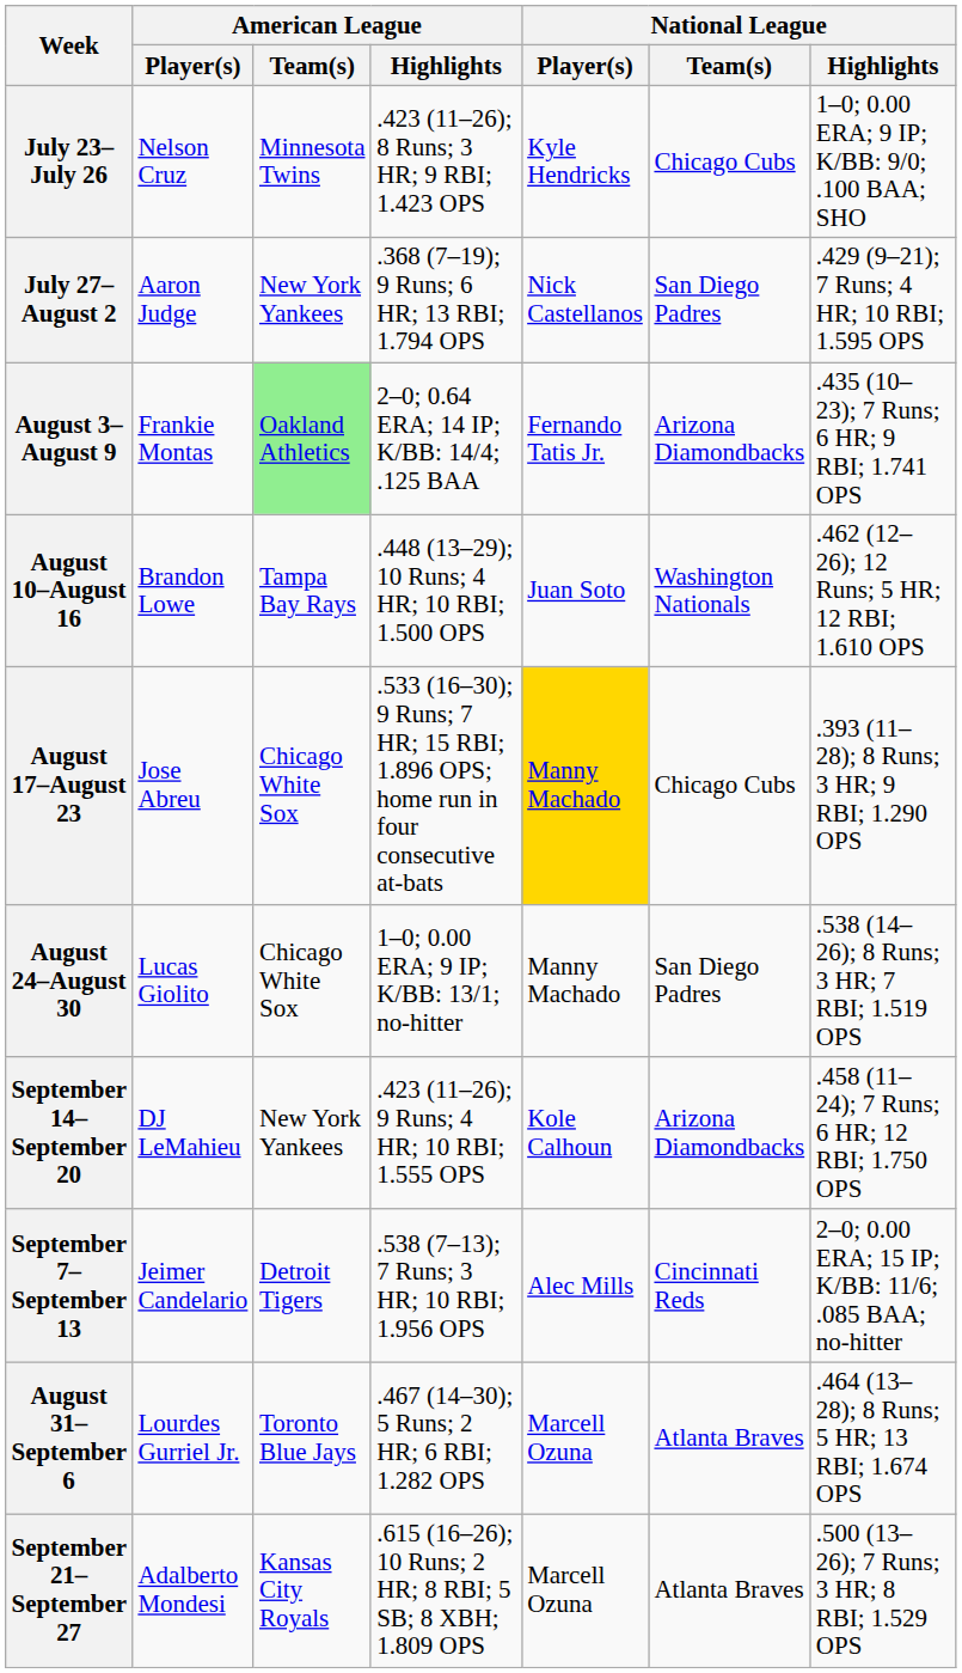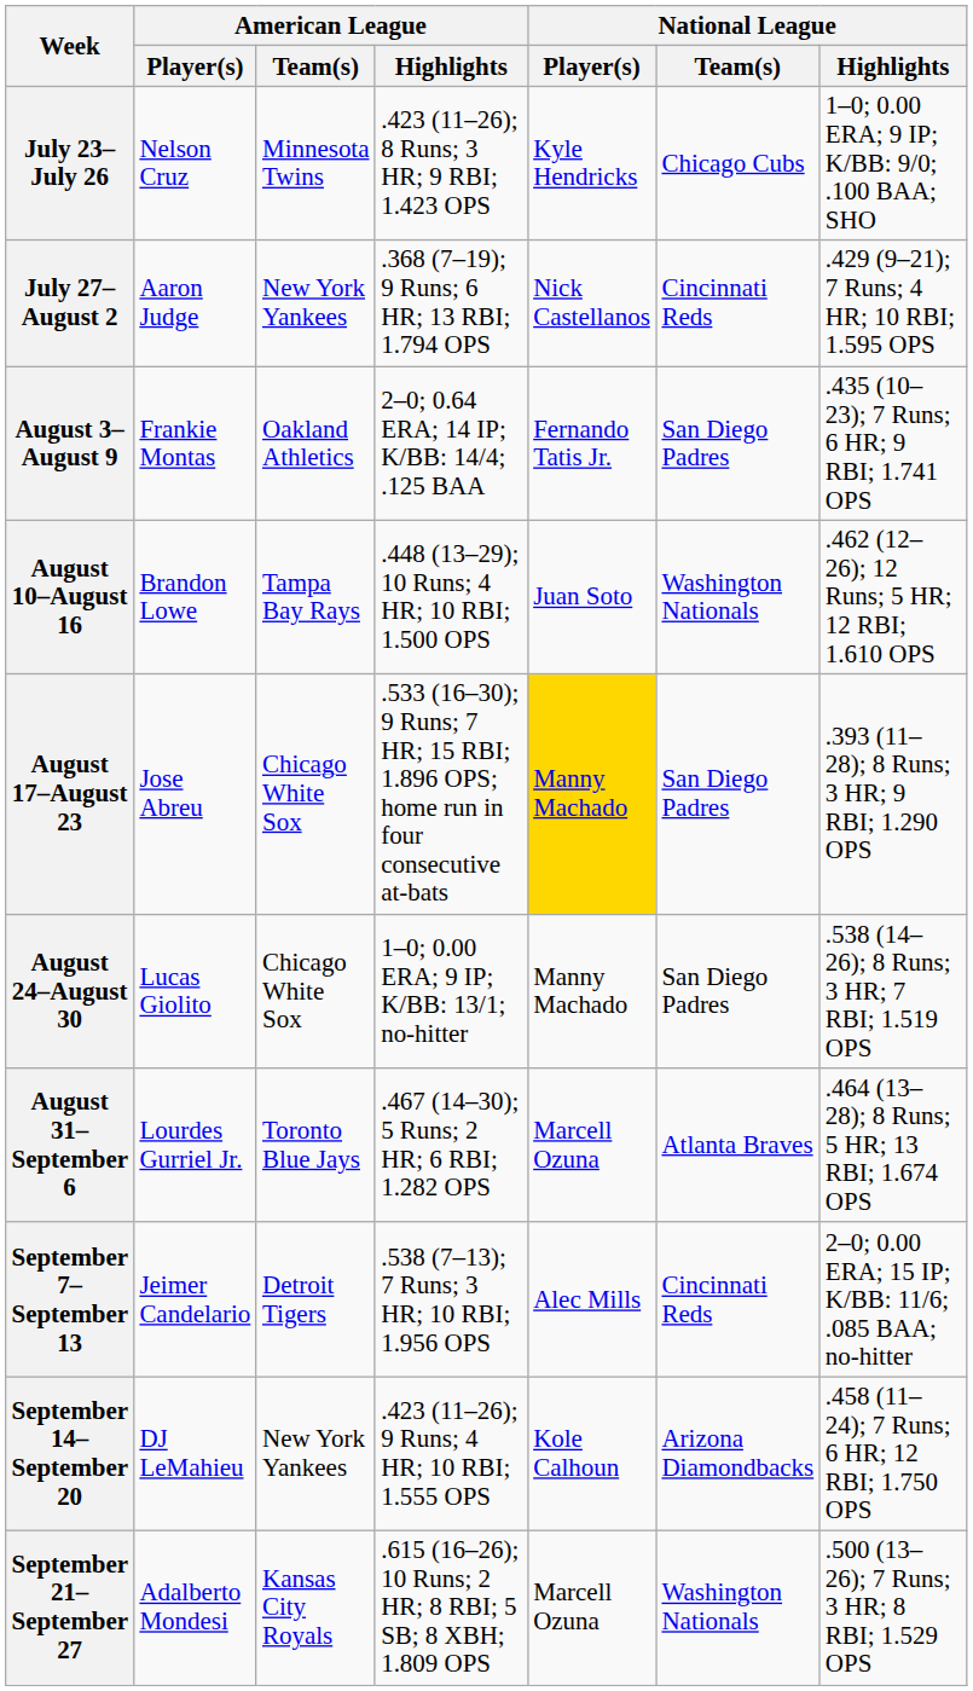 <table class="wikitable plainrowheaders">
 <tr>
 <th rowspan=2>Week</th>
 <th colspan=3>American League</th>
 <th colspan=3>National League</th>
 </tr>
 <tr>
 <th>Player(s)</th>
 <th>Team(s)</th>
 <th width=22%>Highlights</th>
 <th>Player(s)</th>
 <th>Team(s)</th>
 <th width=22%>Highlights</th>
 </tr>
 <tr>
 <th scope="row">July 23–July 26</th>
 <td><a href='#'>Nelson Cruz</a></td>
 <td><a href='#'>Minnesota Twins</a></td>
 <td>.423 (11–26); 8 Runs; 3 HR; 9 RBI; 1.423 OPS</td>
 <td><a href='#'>Kyle Hendricks</a></td>
 <td><a href='#'>Chicago Cubs</a></td>
 <td>1–0; 0.00 ERA; 9 IP; K/BB: 9/0; .100 BAA; SHO</td>
 </tr>
 <tr>
 <th scope="row">July 27–August 2</th>
 <td><a href='#'>Aaron Judge</a></td>
 <td><a href='#'>New York Yankees</a></td>
 <td>.368 (7–19); 9 Runs; 6 HR; 13 RBI; 1.794 OPS</td>
 <td><a href='#'>Nick Castellanos</a></td>
-<td><a href='#'>San Diego Padres</a></td>
+<td><a href='#'>Cincinnati Reds</a></td>
 <td>.429 (9–21); 7 Runs; 4 HR; 10 RBI; 1.595 OPS</td>
 </tr>
 <tr>
 <th scope="row">August 3–August 9</th>
 <td><a href='#'>Frankie Montas</a></td>
-<td style="background: lightgreen;"><a href='#'>Oakland Athletics</a></td>
+<td><a href='#'>Oakland Athletics</a></td>
 <td>2–0; 0.64 ERA; 14 IP; K/BB: 14/4; .125 BAA</td>
 <td><a href='#'>Fernando Tatis Jr.</a></td>
-<td><a href='#'>Arizona Diamondbacks</a></td>
+<td><a href='#'>San Diego Padres</a></td>
 <td>.435 (10–23); 7 Runs; 6 HR; 9 RBI; 1.741 OPS</td>
 </tr>
 <tr>
 <th scope="row">August 10–August 16</th>
 <td><a href='#'>Brandon Lowe</a></td>
 <td><a href='#'>Tampa Bay Rays</a></td>
 <td>.448 (13–29); 10 Runs; 4 HR; 10 RBI; 1.500 OPS</td>
 <td><a href='#'>Juan Soto</a></td>
 <td><a href='#'>Washington Nationals</a></td>
 <td>.462 (12–26); 12 Runs; 5 HR; 12 RBI; 1.610 OPS</td>
 </tr>
 <tr>
 <th scope="row">August 17–August 23</th>
 <td><a href='#'>Jose Abreu</a></td>
 <td><a href='#'>Chicago White Sox</a></td>
 <td>.533 (16–30); 9 Runs; 7 HR; 15 RBI; 1.896 OPS; home run in four consecutive at-bats</td>
 <td style="background: gold;"><a href='#'>Manny Machado</a></td>
-<td>Chicago Cubs</td>
+<td><a href='#'>San Diego Padres</a></td>
 <td>.393 (11–28); 8 Runs; 3 HR; 9 RBI; 1.290 OPS</td>
 </tr>
 <tr>
 <th scope="row">August 24–August 30</th>
 <td><a href='#'>Lucas Giolito</a></td>
 <td>Chicago White Sox</td>
 <td>1–0; 0.00 ERA; 9 IP; K/BB: 13/1; no-hitter</td>
 <td>Manny Machado</td>
 <td>San Diego Padres</td>
 <td>.538 (14–26); 8 Runs; 3 HR; 7 RBI; 1.519 OPS</td>
 </tr>
 <tr>
-<th scope="row">September 14–September 20</th>
-<td><a href='#'>DJ LeMahieu</a></td>
-<td>New York Yankees</td>
-<td>.423 (11–26); 9 Runs; 4 HR; 10 RBI; 1.555 OPS</td>
-<td><a href='#'>Kole Calhoun</a></td>
-<td><a href='#'>Arizona Diamondbacks</a></td>
-<td>.458 (11–24); 7 Runs; 6 HR; 12 RBI; 1.750 OPS</td>
+<th scope="row">August 31–September 6</th>
+<td><a href='#'>Lourdes Gurriel Jr.</a></td>
+<td><a href='#'>Toronto Blue Jays</a></td>
+<td>.467 (14–30); 5 Runs; 2 HR; 6 RBI; 1.282 OPS</td>
+<td><a href='#'>Marcell Ozuna</a></td>
+<td><a href='#'>Atlanta Braves</a></td>
+<td>.464 (13–28); 8 Runs; 5 HR; 13 RBI; 1.674 OPS</td>
 </tr>
 <tr>
 <th scope="row">September 7–September 13</th>
 <td><a href='#'>Jeimer Candelario</a></td>
 <td><a href='#'>Detroit Tigers</a></td>
 <td>.538 (7–13); 7 Runs; 3 HR; 10 RBI; 1.956 OPS</td>
 <td><a href='#'>Alec Mills</a></td>
 <td><a href='#'>Cincinnati Reds</a></td>
 <td>2–0; 0.00 ERA; 15 IP; K/BB: 11/6; .085 BAA; no-hitter</td>
 </tr>
 <tr>
-<th scope="row">August 31–September 6</th>
-<td><a href='#'>Lourdes Gurriel Jr.</a></td>
-<td><a href='#'>Toronto Blue Jays</a></td>
-<td>.467 (14–30); 5 Runs; 2 HR; 6 RBI; 1.282 OPS</td>
-<td><a href='#'>Marcell Ozuna</a></td>
-<td><a href='#'>Atlanta Braves</a></td>
-<td>.464 (13–28); 8 Runs; 5 HR; 13 RBI; 1.674 OPS</td>
+<th scope="row">September 14–September 20</th>
+<td><a href='#'>DJ LeMahieu</a></td>
+<td>New York Yankees</td>
+<td>.423 (11–26); 9 Runs; 4 HR; 10 RBI; 1.555 OPS</td>
+<td><a href='#'>Kole Calhoun</a></td>
+<td><a href='#'>Arizona Diamondbacks</a></td>
+<td>.458 (11–24); 7 Runs; 6 HR; 12 RBI; 1.750 OPS</td>
 </tr>
 <tr>
 <th scope="row">September 21–September 27</th>
 <td><a href='#'>Adalberto Mondesi</a></td>
 <td><a href='#'>Kansas City Royals</a></td>
 <td>.615 (16–26); 10 Runs; 2 HR; 8 RBI; 5 SB; 8 XBH; 1.809 OPS</td>
 <td>Marcell Ozuna</td>
-<td>Atlanta Braves</td>
+<td><a href='#'>Washington Nationals</a></td>
 <td>.500 (13–26); 7 Runs; 3 HR; 8 RBI; 1.529 OPS</td>
 </tr>
 </table>
